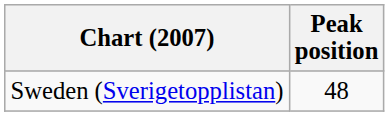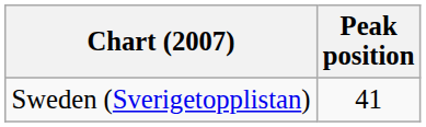 <table class="wikitable">
 <tr>
 <th>Chart (2007)</th>
 <th>Peak<br>position</th>
 </tr>
 <tr>
 <td>Sweden (<a href='#'>Sverigetopplistan</a>)</td>
-<td align="center">48</td>
+<td align="center">41</td>
 </tr>
 </table>
